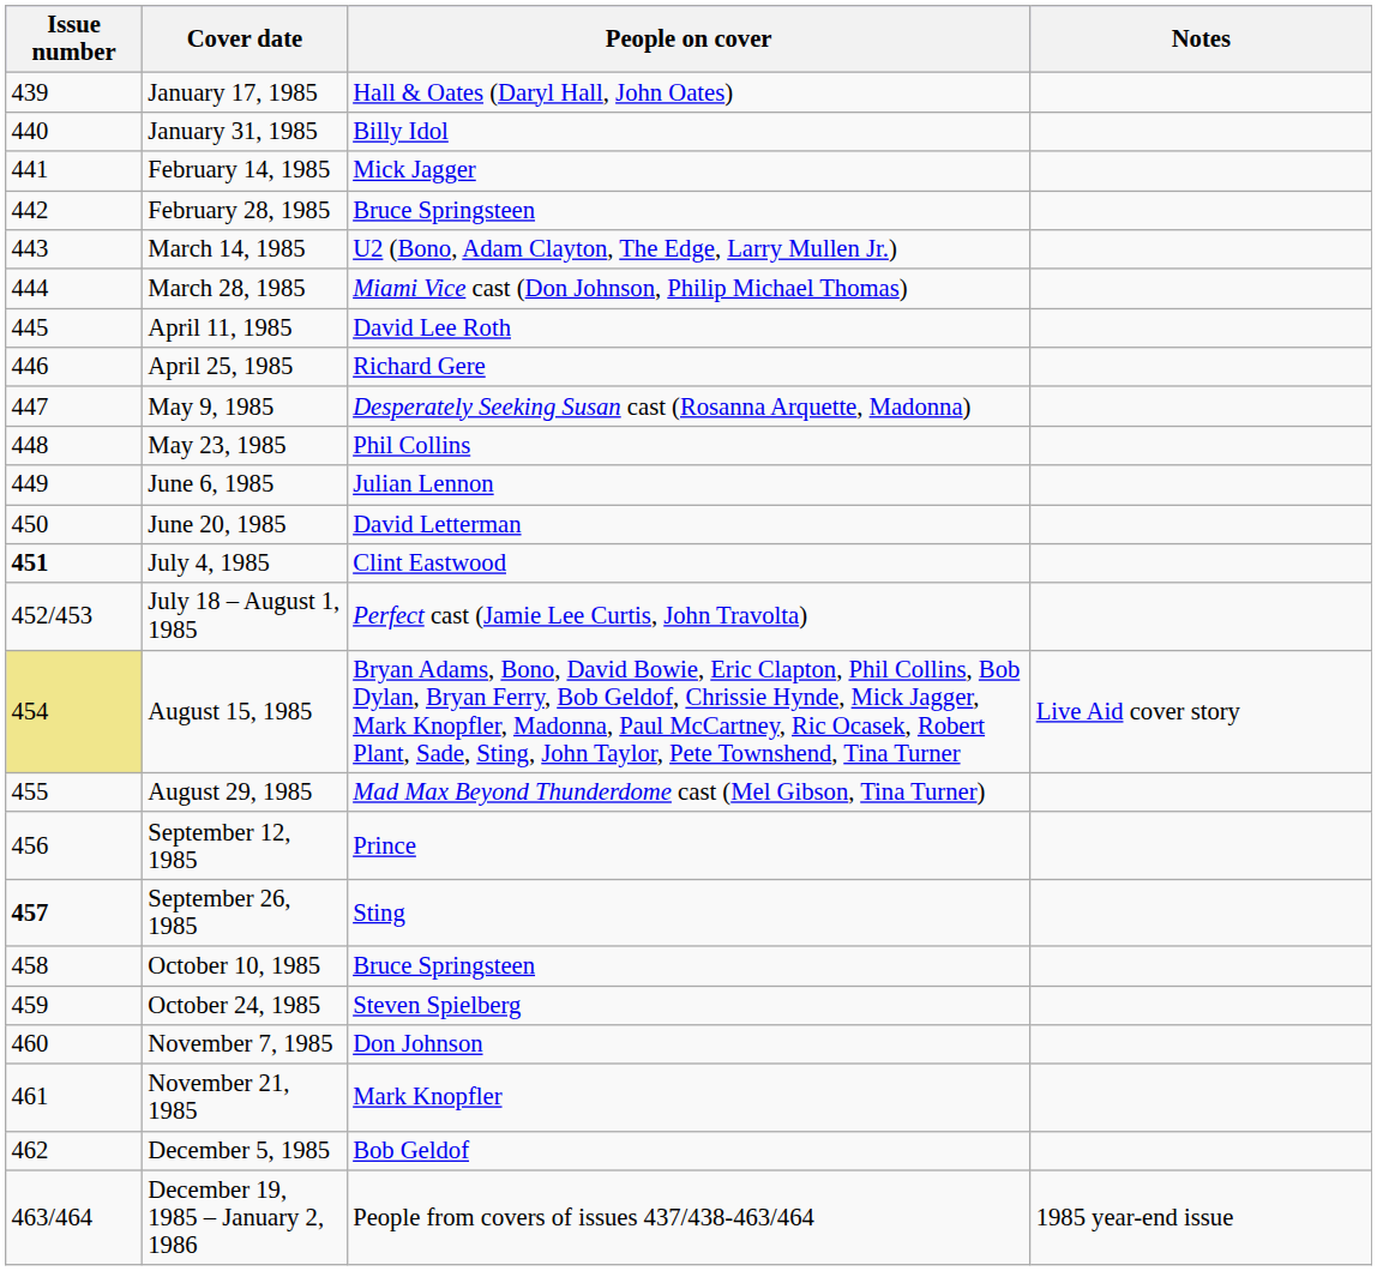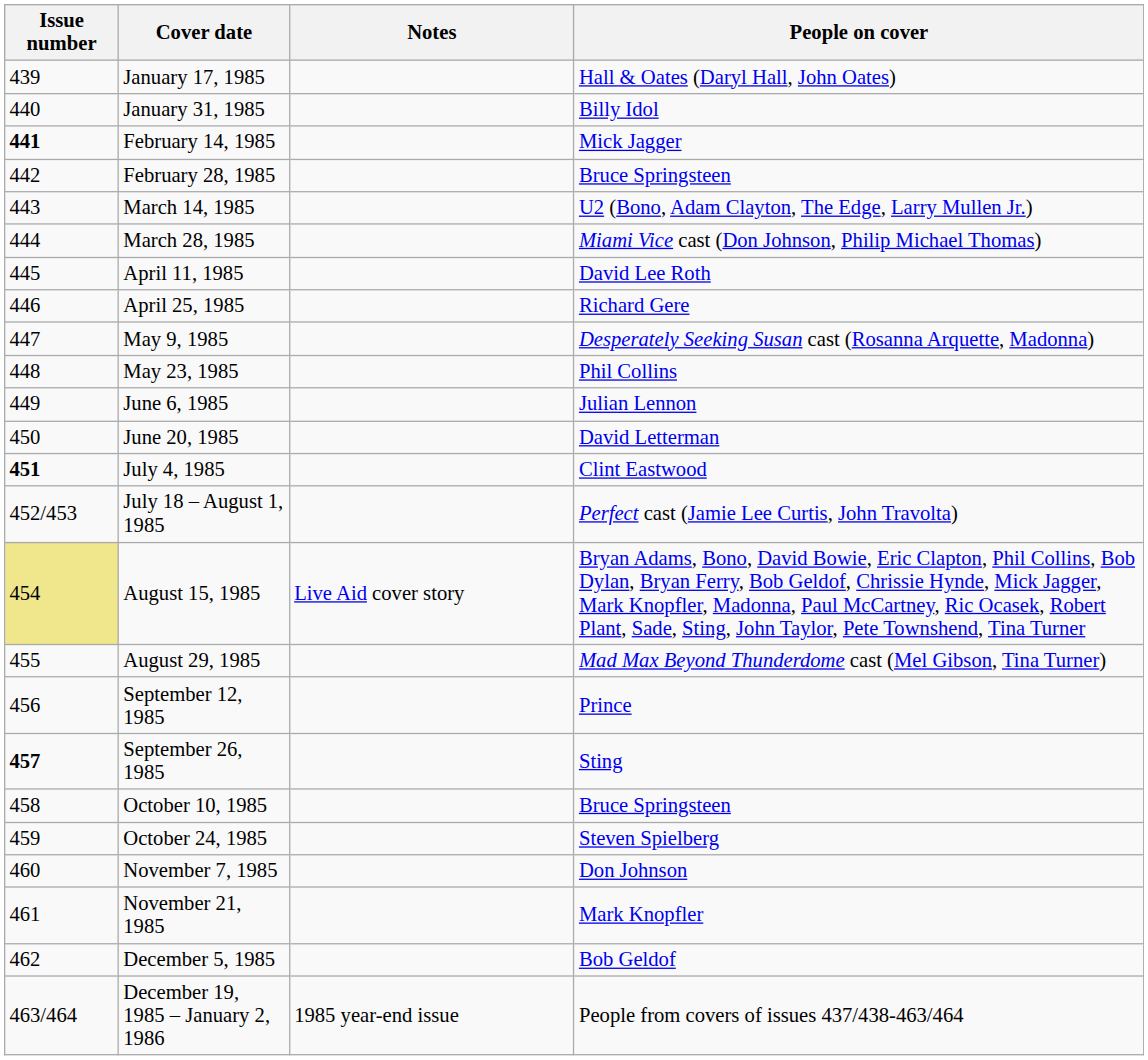 <table class="wikitable sortable" style="margin:auto;width:100%;">
 <tr style="background:#ccf;">
 <th style="width:10%;">Issue number</th>
 <th style="width:15%;">Cover date</th>
+<th style="width:25%;">Notes</th>
 <th style="width:50%;">People on cover</th>
-<th style="width:25%;">Notes</th>
 </tr>
 <tr>
 <td>439</td>
 <td>January 17, 1985</td>
+<td></td>
 <td><a href='#'>Hall & Oates</a> (<a href='#'>Daryl Hall</a>, <a href='#'>John Oates</a>)</td>
-<td></td>
 </tr>
 <tr>
 <td>440</td>
 <td>January 31, 1985</td>
+<td></td>
 <td><a href='#'>Billy Idol</a></td>
-<td></td>
 </tr>
 <tr>
-<td>441</td>
+<td><strong>441</strong></td>
 <td>February 14, 1985</td>
+<td></td>
 <td><a href='#'>Mick Jagger</a></td>
-<td></td>
 </tr>
 <tr>
 <td>442</td>
 <td>February 28, 1985</td>
+<td></td>
 <td><a href='#'>Bruce Springsteen</a></td>
-<td></td>
 </tr>
 <tr>
 <td>443</td>
 <td>March 14, 1985</td>
+<td></td>
 <td><a href='#'>U2</a> (<a href='#'>Bono</a>, <a href='#'>Adam Clayton</a>, <a href='#'>The Edge</a>, <a href='#'>Larry Mullen Jr.</a>)</td>
-<td></td>
 </tr>
 <tr>
 <td>444</td>
 <td>March 28, 1985</td>
+<td></td>
 <td><em><a href='#'>Miami Vice</a></em> cast (<a href='#'>Don Johnson</a>, <a href='#'>Philip Michael Thomas</a>)</td>
-<td></td>
 </tr>
 <tr>
 <td>445</td>
 <td>April 11, 1985</td>
+<td></td>
 <td><a href='#'>David Lee Roth</a></td>
-<td></td>
 </tr>
 <tr>
 <td>446</td>
 <td>April 25, 1985</td>
+<td></td>
 <td><a href='#'>Richard Gere</a></td>
-<td></td>
 </tr>
 <tr>
 <td>447</td>
 <td>May 9, 1985</td>
+<td></td>
 <td><em><a href='#'>Desperately Seeking Susan</a></em> cast (<a href='#'>Rosanna Arquette</a>, <a href='#'>Madonna</a>)</td>
-<td></td>
 </tr>
 <tr>
 <td>448</td>
 <td>May 23, 1985</td>
+<td></td>
 <td><a href='#'>Phil Collins</a></td>
-<td></td>
 </tr>
 <tr>
 <td>449</td>
 <td>June 6, 1985</td>
+<td></td>
 <td><a href='#'>Julian Lennon</a></td>
-<td></td>
 </tr>
 <tr>
 <td>450</td>
 <td>June 20, 1985</td>
+<td></td>
 <td><a href='#'>David Letterman</a></td>
-<td></td>
 </tr>
 <tr>
 <td><strong>451</strong></td>
 <td>July 4, 1985</td>
+<td></td>
 <td><a href='#'>Clint Eastwood</a></td>
-<td></td>
 </tr>
 <tr>
 <td>452/453</td>
 <td>July 18 – August 1, 1985</td>
+<td></td>
 <td><em><a href='#'>Perfect</a></em> cast (<a href='#'>Jamie Lee Curtis</a>, <a href='#'>John Travolta</a>)</td>
-<td></td>
 </tr>
 <tr>
 <td style="background: khaki;">454</td>
 <td>August 15, 1985</td>
+<td><a href='#'>Live Aid</a> cover story</td>
 <td><a href='#'>Bryan Adams</a>, <a href='#'>Bono</a>, <a href='#'>David Bowie</a>, <a href='#'>Eric Clapton</a>, <a href='#'>Phil Collins</a>, <a href='#'>Bob Dylan</a>, <a href='#'>Bryan Ferry</a>, <a href='#'>Bob Geldof</a>, <a href='#'>Chrissie Hynde</a>, <a href='#'>Mick Jagger</a>, <a href='#'>Mark Knopfler</a>, <a href='#'>Madonna</a>, <a href='#'>Paul McCartney</a>, <a href='#'>Ric Ocasek</a>, <a href='#'>Robert Plant</a>, <a href='#'>Sade</a>, <a href='#'>Sting</a>, <a href='#'>John Taylor</a>, <a href='#'>Pete Townshend</a>, <a href='#'>Tina Turner</a></td>
-<td><a href='#'>Live Aid</a> cover story</td>
 </tr>
 <tr>
 <td>455</td>
 <td>August 29, 1985</td>
+<td></td>
 <td><em><a href='#'>Mad Max Beyond Thunderdome</a></em> cast (<a href='#'>Mel Gibson</a>, <a href='#'>Tina Turner</a>)</td>
-<td></td>
 </tr>
 <tr>
 <td>456</td>
 <td>September 12, 1985</td>
+<td></td>
 <td><a href='#'>Prince</a></td>
-<td></td>
 </tr>
 <tr>
 <td><strong>457</strong></td>
 <td>September 26, 1985</td>
+<td></td>
 <td><a href='#'>Sting</a></td>
-<td></td>
 </tr>
 <tr>
 <td>458</td>
 <td>October 10, 1985</td>
+<td></td>
 <td><a href='#'>Bruce Springsteen</a></td>
-<td></td>
 </tr>
 <tr>
 <td>459</td>
 <td>October 24, 1985</td>
+<td></td>
 <td><a href='#'>Steven Spielberg</a></td>
-<td></td>
 </tr>
 <tr>
 <td>460</td>
 <td>November 7, 1985</td>
+<td></td>
 <td><a href='#'>Don Johnson</a></td>
-<td></td>
 </tr>
 <tr>
 <td>461</td>
 <td>November 21, 1985</td>
+<td></td>
 <td><a href='#'>Mark Knopfler</a></td>
-<td></td>
 </tr>
 <tr>
 <td>462</td>
 <td>December 5, 1985</td>
+<td></td>
 <td><a href='#'>Bob Geldof</a></td>
-<td></td>
 </tr>
 <tr>
 <td>463/464</td>
 <td>December 19, 1985 – January 2, 1986</td>
+<td>1985 year-end issue</td>
 <td>People from covers of issues 437/438-463/464</td>
-<td>1985 year-end issue</td>
 </tr>
 </table>
